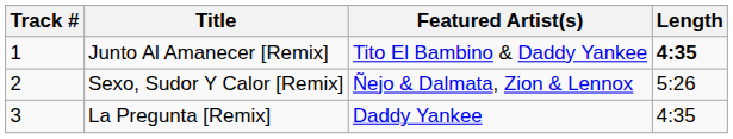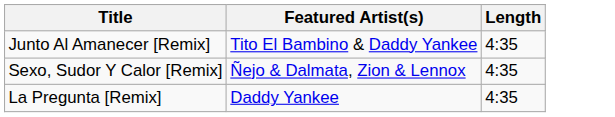 <table class="wikitable sortable">
 <tr>
-<th>Track #</th>
 <th>Title</th>
 <th>Featured Artist(s)</th>
 <th>Length</th>
 </tr>
 <tr>
-<td>1</td>
 <td>Junto Al Amanecer [Remix]</td>
 <td><a href='#'>Tito El Bambino</a> & <a href='#'>Daddy Yankee</a></td>
-<td><strong>4:35</strong></td>
+<td>4:35</td>
 </tr>
 <tr>
-<td>2</td>
 <td>Sexo, Sudor Y Calor [Remix]</td>
 <td><a href='#'>Ñejo & Dalmata</a>, <a href='#'>Zion & Lennox</a></td>
-<td>5:26</td>
+<td>4:35</td>
 </tr>
 <tr>
-<td>3</td>
 <td>La Pregunta [Remix]</td>
 <td><a href='#'>Daddy Yankee</a></td>
 <td>4:35</td>
 </tr>
 </table>
